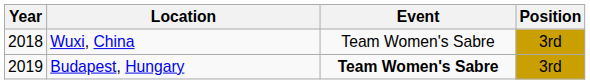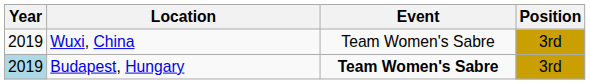 <table class="wikitable" style="text-align:center;">
 <tr>
 <th>Year</th>
 <th style="width:17em">Location</th>
 <th style="width:12em">Event</th>
 <th>Position</th>
 </tr>
 <tr>
-<td>2018</td>
+<td>2019</td>
 <td rowspan="1" align="left"> <a href='#'>Wuxi</a>, <a href='#'>China</a></td>
 <td>Team Women's Sabre</td>
 <td bgcolor="caramel">3rd</td>
 </tr>
 <tr>
-<td>2019</td>
+<td style="background: lightblue;">2019</td>
 <td rowspan="1" align="left"> <a href='#'>Budapest</a>, <a href='#'>Hungary</a></td>
 <td><strong>Team Women's Sabre</strong></td>
 <td bgcolor="caramel">3rd</td>
 </tr>
 </table>
